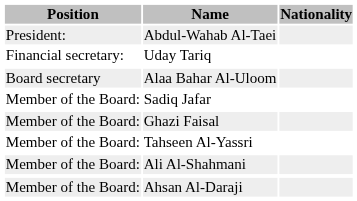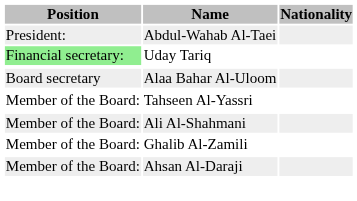 <table class="toccolours">
 <tr>
 <th bgcolor=silver>Position</th>
 <th bgcolor=silver>Name</th>
 <th bgcolor=silver>Nationality</th>
 </tr>
 <tr bgcolor=#eeeeee>
 <td>President:</td>
 <td>Abdul-Wahab Al-Taei</td>
 <td></td>
 </tr>
 <tr>
-<td>Financial secretary:</td>
+<td style="background: lightgreen;">Financial secretary:</td>
 <td>Uday Tariq</td>
 <td></td>
 </tr>
 <tr>
 </tr>
 <tr bgcolor=#eeeeee>
 <td>Board secretary</td>
 <td>Alaa Bahar Al-Uloom</td>
 <td></td>
 </tr>
 <tr>
-<td>Member of the Board:</td>
-<td>Sadiq Jafar</td>
-<td></td>
-</tr>
-<tr>
-</tr>
-<tr bgcolor=#eeeeee>
-<td>Member of the Board:</td>
-<td>Ghazi Faisal</td>
-<td></td>
 </tr>
 <tr>
 <td>Member of the Board:</td>
 <td>Tahseen Al-Yassri</td>
 <td></td>
 </tr>
 <tr>
 </tr>
 <tr bgcolor=#eeeeee>
 <td>Member of the Board:</td>
 <td>Ali Al-Shahmani</td>
 <td></td>
 </tr>
 <tr>
+<td>Member of the Board:</td>
+<td>Ghalib Al-Zamili</td>
+<td></td>
+</tr>
+<tr>
 </tr>
 <tr bgcolor=#eeeeee>
 <td>Member of the Board:</td>
 <td>Ahsan Al-Daraji</td>
 <td></td>
 </tr>
 </table>
